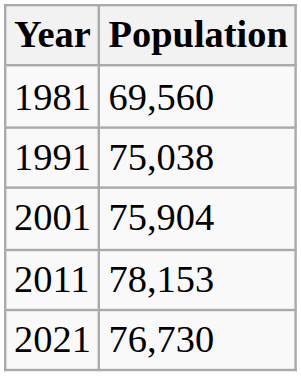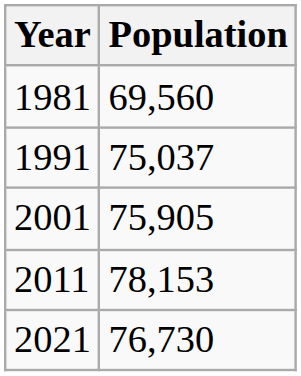 <table class="wikitable">
 <tr>
 <th>Year</th>
 <th>Population</th>
 </tr>
 <tr>
 <td>1981</td>
 <td>69,560</td>
 </tr>
 <tr>
 <td>1991</td>
-<td>75,038</td>
+<td>75,037</td>
 </tr>
 <tr>
 <td>2001</td>
-<td>75,904</td>
+<td>75,905</td>
 </tr>
 <tr>
 <td>2011</td>
 <td>78,153</td>
 </tr>
 <tr>
 <td>2021</td>
 <td>76,730</td>
 </tr>
 </table>
